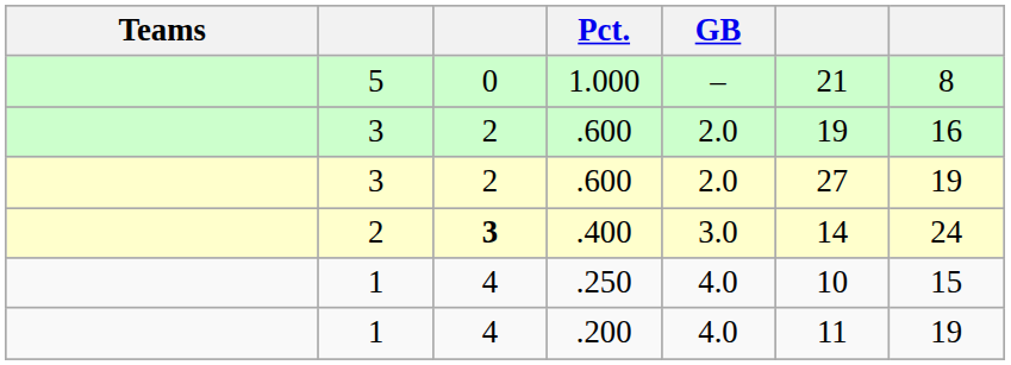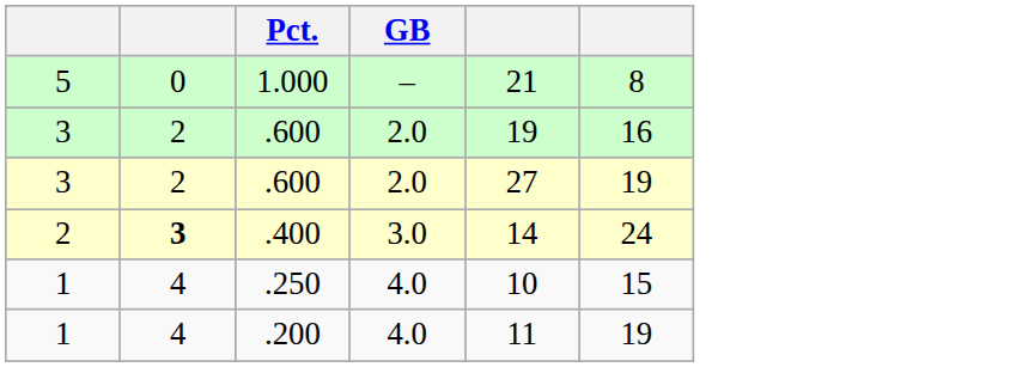 <table class="wikitable" style="text-align:center;">
 <tr>
-<th width=150px>Teams</th>
 <th width=50px></th>
 <th width=50px></th>
 <th width=50px><a href='#'>Pct.</a></th>
 <th width=50px><a href='#'>GB</a></th>
 <th width=50px></th>
 <th width=50px></th>
 </tr>
 <tr style="background-color:#ccffcc">
-<td align=left></td>
 <td>5</td>
 <td>0</td>
 <td>1.000</td>
 <td>–</td>
 <td>21</td>
 <td>8</td>
 </tr>
 <tr style="background-color:#ccffcc">
-<td align=left></td>
 <td>3</td>
 <td>2</td>
 <td>.600</td>
 <td>2.0</td>
 <td>19</td>
 <td>16</td>
 </tr>
 <tr style="background-color:#ffffcc">
-<td align=left></td>
 <td>3</td>
 <td>2</td>
 <td>.600</td>
 <td>2.0</td>
 <td>27</td>
 <td>19</td>
 </tr>
 <tr style="background-color:#ffffcc">
-<td align=left></td>
 <td>2</td>
 <td><strong>3</strong></td>
 <td>.400</td>
 <td>3.0</td>
 <td>14</td>
 <td>24</td>
 </tr>
 <tr style="background-color:">
-<td align=left></td>
 <td>1</td>
 <td>4</td>
 <td>.250</td>
 <td>4.0</td>
 <td>10</td>
 <td>15</td>
 </tr>
 <tr style="background-color:">
-<td align=left></td>
 <td>1</td>
 <td>4</td>
 <td>.200</td>
 <td>4.0</td>
 <td>11</td>
 <td>19</td>
 </tr>
 </table>
